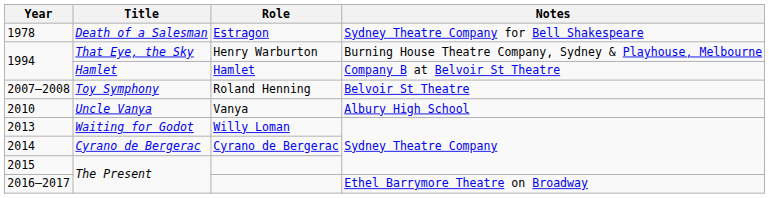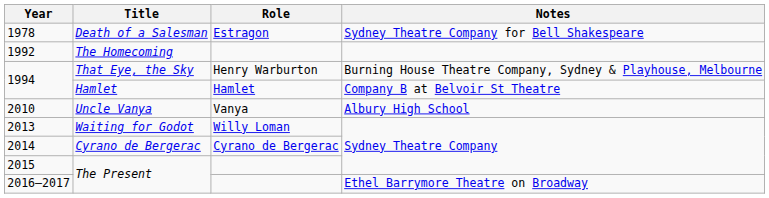 <table class="wikitable sortable">
 <tr>
 <th>Year</th>
 <th>Title</th>
 <th>Role</th>
 <th class="unsortable">Notes</th>
 </tr>
 <tr>
 <td>1978</td>
 <td><em><a href='#'>Death of a Salesman</a></em></td>
 <td><a href='#'>Estragon</a></td>
 <td><a href='#'>Sydney Theatre Company</a> for <a href='#'>Bell Shakespeare</a></td>
 </tr>
 <tr>
+<td>1992</td>
+<td><em><a href='#'>The Homecoming</a></em></td>
+<td></td>
+<td></td>
+</tr>
+<tr>
 <td rowspan="2">1994</td>
 <td><em><a href='#'>That Eye, the Sky</a></em></td>
 <td>Henry Warburton</td>
 <td>Burning House Theatre Company, Sydney & <a href='#'>Playhouse, Melbourne</a></td>
 </tr>
 <tr>
 <td><em><a href='#'>Hamlet</a></em></td>
 <td><a href='#'>Hamlet</a></td>
 <td><a href='#'>Company B</a> at <a href='#'>Belvoir St Theatre</a></td>
-</tr>
-<tr>
-<td>2007–2008</td>
-<td><em><a href='#'>Toy Symphony</a></em></td>
-<td>Roland Henning</td>
-<td><a href='#'>Belvoir St Theatre</a></td>
 </tr>
 <tr>
 <td>2010</td>
 <td><em><a href='#'>Uncle Vanya</a></em></td>
 <td>Vanya</td>
 <td><a href='#'>Albury High School</a></td>
 </tr>
 <tr>
 <td>2013</td>
 <td><em><a href='#'>Waiting for Godot</a></em></td>
 <td><a href='#'>Willy Loman</a></td>
 <td rowspan="3"><a href='#'>Sydney Theatre Company</a></td>
 </tr>
 <tr>
 <td>2014</td>
 <td><em><a href='#'>Cyrano de Bergerac</a></em></td>
 <td><a href='#'>Cyrano de Bergerac</a></td>
 </tr>
 <tr>
 <td>2015</td>
 <td rowspan="2"><em>The Present</em></td>
 <td></td>
 </tr>
 <tr>
 <td>2016–2017</td>
 <td></td>
 <td><a href='#'>Ethel Barrymore Theatre</a> on <a href='#'>Broadway</a></td>
 </tr>
 </table>
